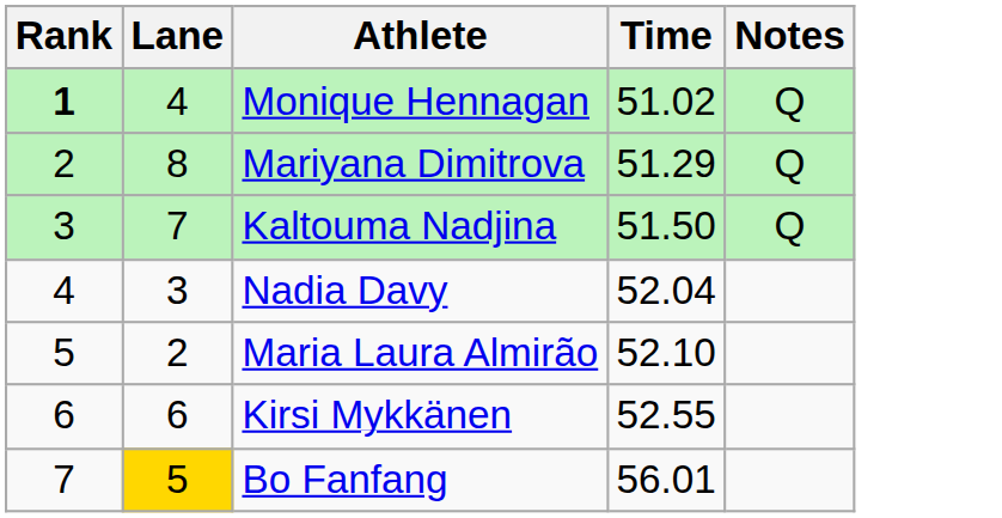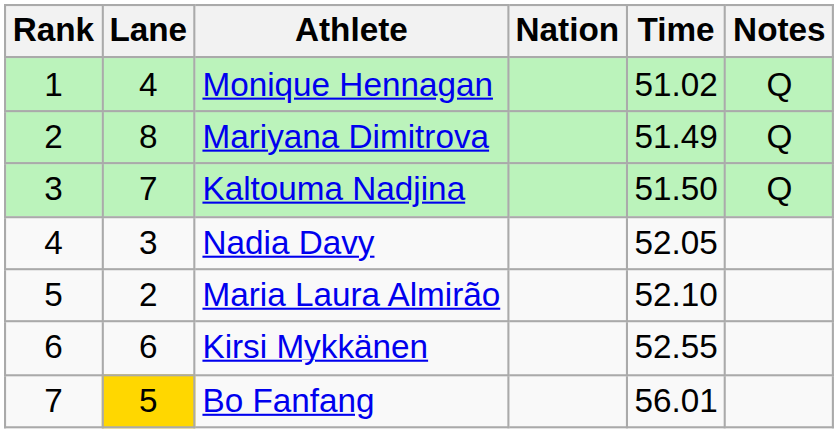 <table class="wikitable sortable" style="text-align:center">
 <tr>
 <th>Rank</th>
 <th>Lane</th>
 <th>Athlete</th>
+<th>Nation</th>
 <th>Time</th>
 <th>Notes</th>
 </tr>
 <tr bgcolor=bbf3bb>
-<td><strong>1</strong></td>
+<td>1</td>
 <td>4</td>
 <td align=left><a href='#'>Monique Hennagan</a></td>
+<td align=left></td>
 <td>51.02</td>
 <td>Q</td>
 </tr>
 <tr bgcolor=bbf3bb>
 <td>2</td>
 <td>8</td>
 <td align=left><a href='#'>Mariyana Dimitrova</a></td>
-<td>51.29</td>
+<td align=left></td>
+<td>51.49</td>
 <td>Q</td>
 </tr>
 <tr bgcolor=bbf3bb>
 <td>3</td>
 <td>7</td>
 <td align=left><a href='#'>Kaltouma Nadjina</a></td>
+<td align=left></td>
 <td>51.50</td>
 <td>Q</td>
 </tr>
 <tr>
 <td>4</td>
 <td>3</td>
 <td align=left><a href='#'>Nadia Davy</a></td>
-<td>52.04</td>
+<td align=left></td>
+<td>52.05</td>
 <td></td>
 </tr>
 <tr>
 <td>5</td>
 <td>2</td>
 <td align=left><a href='#'>Maria Laura Almirão</a></td>
+<td align=left></td>
 <td>52.10</td>
 <td></td>
 </tr>
 <tr>
 <td>6</td>
 <td>6</td>
 <td align=left><a href='#'>Kirsi Mykkänen</a></td>
+<td align=left></td>
 <td>52.55</td>
 <td></td>
 </tr>
 <tr>
 <td>7</td>
 <td style="background: gold;">5</td>
 <td align=left><a href='#'>Bo Fanfang</a></td>
+<td align=left></td>
 <td>56.01</td>
 <td></td>
 </tr>
 </table>
